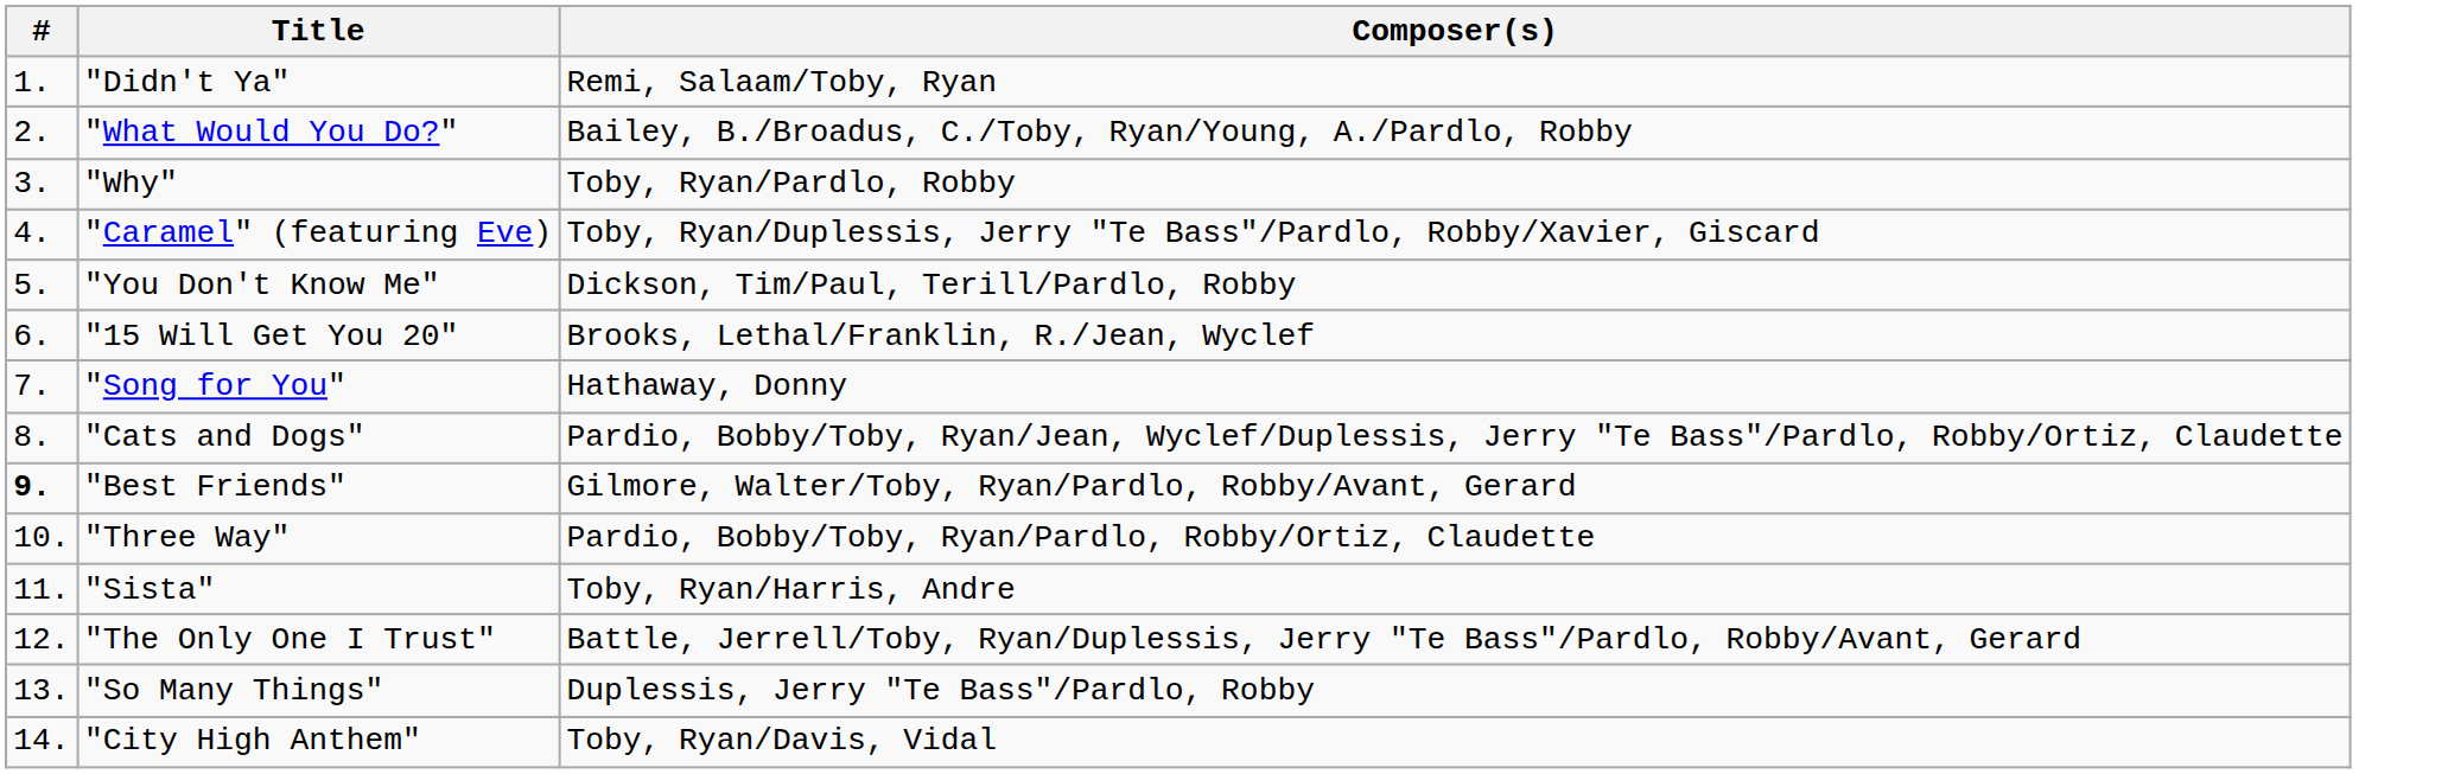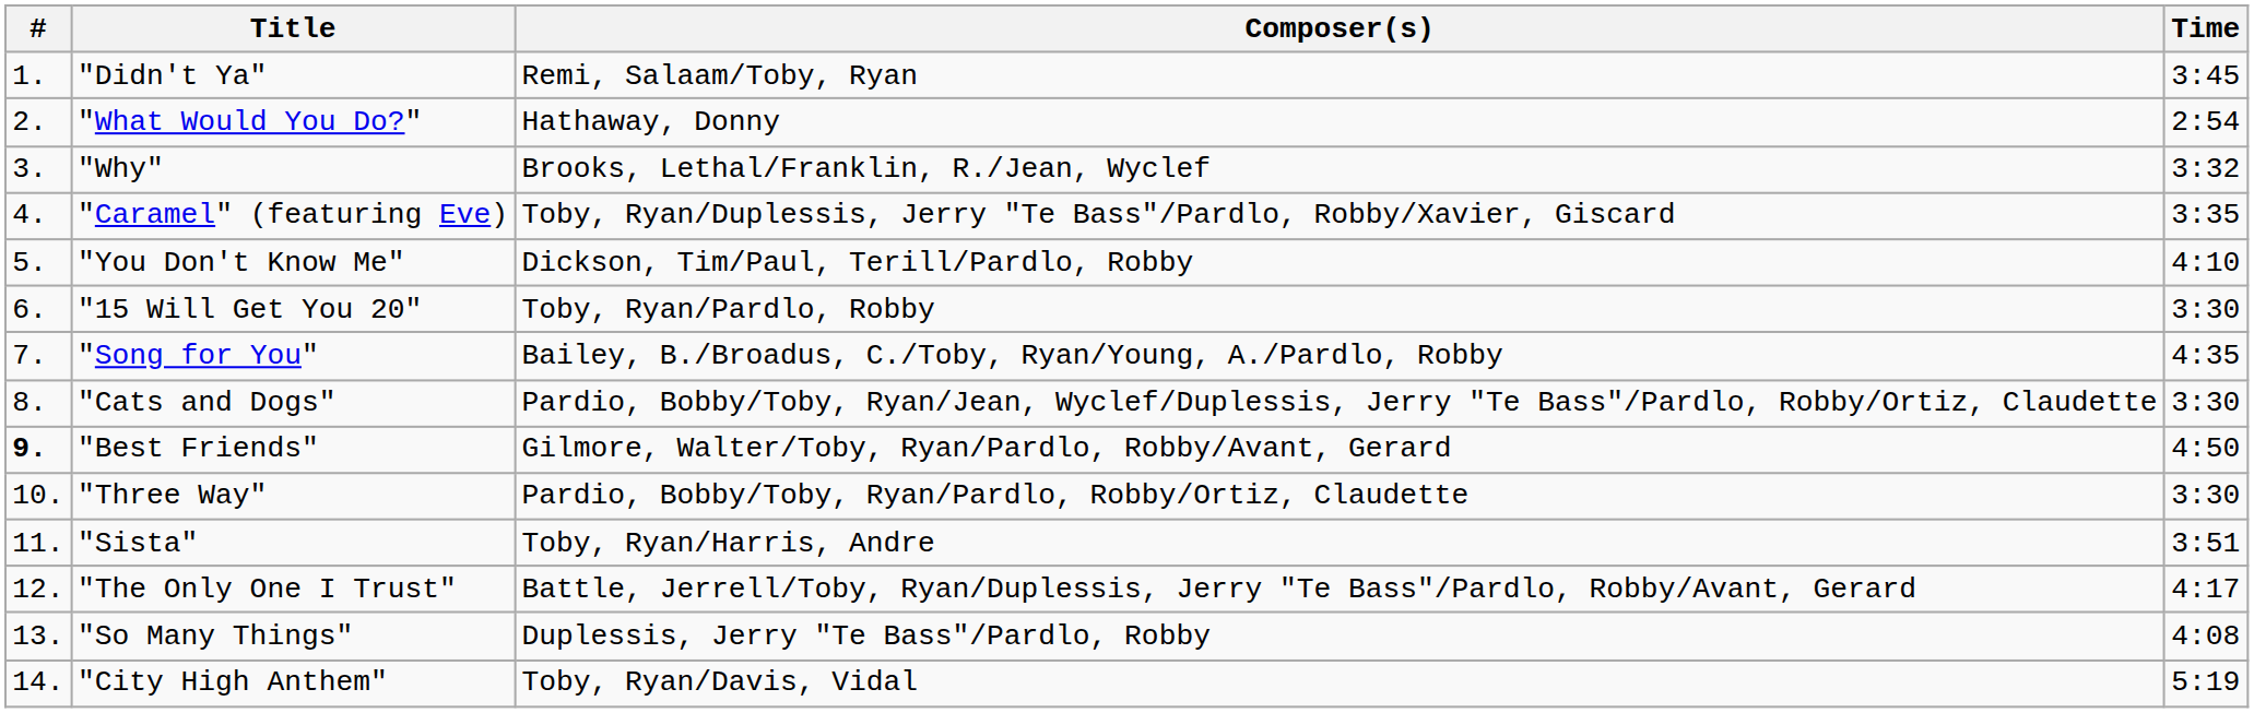 <table class="wikitable" border="1">
 <tr>
 <th>#</th>
 <th>Title</th>
 <th>Composer(s)</th>
+<th>Time</th>
 </tr>
 <tr>
 <td>1.</td>
 <td>"Didn't Ya"</td>
 <td>Remi, Salaam/Toby, Ryan</td>
+<td>3:45</td>
 </tr>
 <tr>
 <td>2.</td>
 <td>"<a href='#'>What Would You Do?</a>"</td>
-<td>Bailey, B./Broadus, C./Toby, Ryan/Young, A./Pardlo, Robby</td>
+<td>Hathaway, Donny</td>
+<td>2:54</td>
 </tr>
 <tr>
 <td>3.</td>
 <td>"Why"</td>
-<td>Toby, Ryan/Pardlo, Robby</td>
+<td>Brooks, Lethal/Franklin, R./Jean, Wyclef</td>
+<td>3:32</td>
 </tr>
 <tr>
 <td>4.</td>
 <td>"<a href='#'>Caramel</a>" (featuring <a href='#'>Eve</a>)</td>
 <td>Toby, Ryan/Duplessis, Jerry "Te Bass"/Pardlo, Robby/Xavier, Giscard</td>
+<td>3:35</td>
 </tr>
 <tr>
 <td>5.</td>
 <td>"You Don't Know Me"</td>
 <td>Dickson, Tim/Paul, Terill/Pardlo, Robby</td>
+<td>4:10</td>
 </tr>
 <tr>
 <td>6.</td>
 <td>"15 Will Get You 20"</td>
-<td>Brooks, Lethal/Franklin, R./Jean, Wyclef</td>
+<td>Toby, Ryan/Pardlo, Robby</td>
+<td>3:30</td>
 </tr>
 <tr>
 <td>7.</td>
 <td>"<a href='#'>Song for You</a>"</td>
-<td>Hathaway, Donny</td>
+<td>Bailey, B./Broadus, C./Toby, Ryan/Young, A./Pardlo, Robby</td>
+<td>4:35</td>
 </tr>
 <tr>
 <td>8.</td>
 <td>"Cats and Dogs"</td>
 <td>Pardio, Bobby/Toby, Ryan/Jean, Wyclef/Duplessis, Jerry "Te Bass"/Pardlo, Robby/Ortiz, Claudette</td>
+<td>3:30</td>
 </tr>
 <tr>
 <td><strong>9.</strong></td>
 <td>"Best Friends"</td>
 <td>Gilmore, Walter/Toby, Ryan/Pardlo, Robby/Avant, Gerard</td>
+<td>4:50</td>
 </tr>
 <tr>
 <td>10.</td>
 <td>"Three Way"</td>
 <td>Pardio, Bobby/Toby, Ryan/Pardlo, Robby/Ortiz, Claudette</td>
+<td>3:30</td>
 </tr>
 <tr>
 <td>11.</td>
 <td>"Sista"</td>
 <td>Toby, Ryan/Harris, Andre</td>
+<td>3:51</td>
 </tr>
 <tr>
 <td>12.</td>
 <td>"The Only One I Trust"</td>
 <td>Battle, Jerrell/Toby, Ryan/Duplessis, Jerry "Te Bass"/Pardlo, Robby/Avant, Gerard</td>
+<td>4:17</td>
 </tr>
 <tr>
 <td>13.</td>
 <td>"So Many Things"</td>
 <td>Duplessis, Jerry "Te Bass"/Pardlo, Robby</td>
+<td>4:08</td>
 </tr>
 <tr>
 <td>14.</td>
 <td>"City High Anthem"</td>
 <td>Toby, Ryan/Davis, Vidal</td>
+<td>5:19</td>
 </tr>
 </table>
